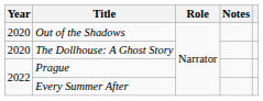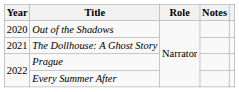 <table class="wikitable sortable">
 <tr>
 <th>Year</th>
 <th>Title</th>
 <th>Role</th>
 <th>Notes</th>
 <th></th>
 </tr>
 <tr>
 <td>2020</td>
 <td><em>Out of the Shadows</em></td>
 <td rowspan=4>Narrator</td>
 <td></td>
 <td></td>
 </tr>
 <tr>
-<td>2020</td>
+<td>2021</td>
 <td><em>The Dollhouse: A Ghost Story</em></td>
 <td></td>
 <td></td>
 </tr>
 <tr>
 <td rowspan=2>2022</td>
 <td><em>Prague</em></td>
 <td></td>
 <td></td>
 </tr>
 <tr>
 <td><em>Every Summer After</em></td>
 <td></td>
 <td></td>
 </tr>
 </table>
